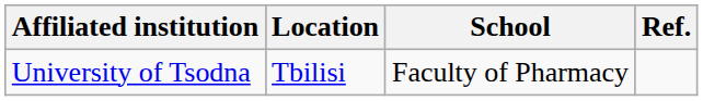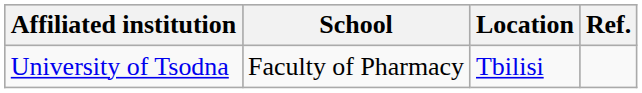 <table class="wikitable sortable">
 <tr>
 <th>Affiliated institution</th>
+<th>School</th>
 <th>Location</th>
-<th>School</th>
 <th>Ref.</th>
 </tr>
 <tr>
 <td><a href='#'>University of Tsodna</a></td>
+<td>Faculty of Pharmacy</td>
 <td><a href='#'>Tbilisi</a></td>
-<td>Faculty of Pharmacy</td>
 <td></td>
 </tr>
 </table>
